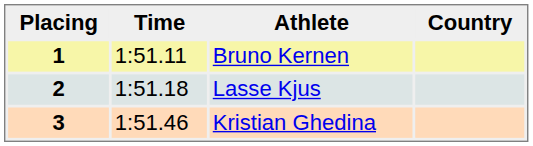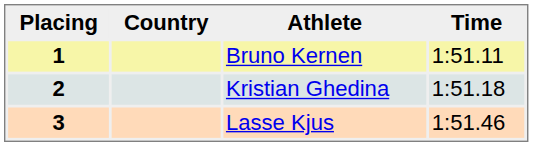 <table style="border-style:solid;border-width:1px;border-color:#808080;background-color:#EFEFEF" cellspacing="2" cellpadding="2" width="380px">
 <tr bgcolor="#EFEFEF">
 <th>Placing</th>
+<th>Country</th>
+<th>Athlete</th>
 <th>Time</th>
-<th>Athlete</th>
-<th>Country</th>
 </tr>
 <tr align="center" valign="top" bgcolor="#F7F6A8">
 <th>1</th>
+<td></td>
+<td align="left"><a href='#'>Bruno Kernen</a></td>
 <td align="left">1:51.11</td>
-<td align="left"><a href='#'>Bruno Kernen</a></td>
-<td></td>
 </tr>
 <tr align="center" valign="top" bgcolor="#DCE5E5">
 <th>2</th>
+<td></td>
+<td align="left"><a href='#'>Kristian Ghedina</a></td>
 <td align="left">1:51.18</td>
-<td align="left"><a href='#'>Lasse Kjus</a></td>
-<td></td>
 </tr>
 <tr align="center" valign="top" bgcolor="#FFDAB9">
 <th>3</th>
+<td></td>
+<td align="left"><a href='#'>Lasse Kjus</a></td>
 <td align="left">1:51.46</td>
-<td align="left"><a href='#'>Kristian Ghedina</a></td>
-<td></td>
 </tr>
 </table>
